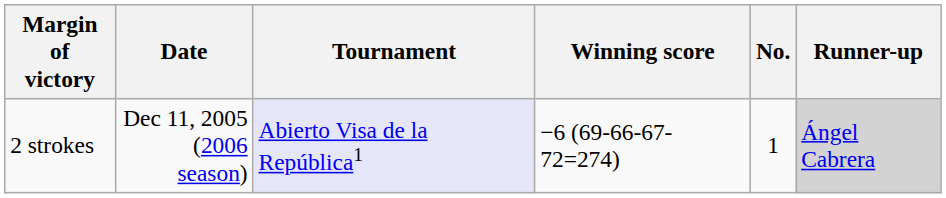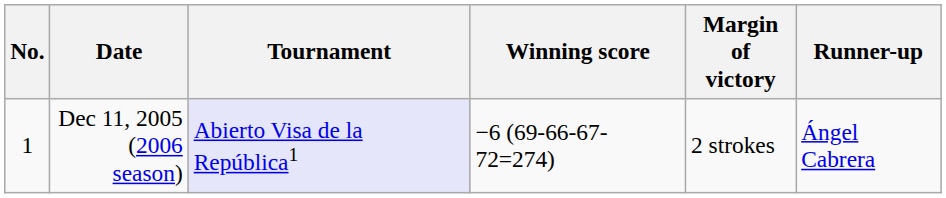 <table class="wikitable" style="font-size:95%;">
 <tr>
-<th>Margin of<br>victory</th>
+<th>No.</th>
 <th>Date</th>
 <th>Tournament</th>
 <th>Winning score</th>
-<th>No.</th>
+<th>Margin of<br>victory</th>
 <th>Runner-up</th>
 </tr>
 <tr>
-<td>2 strokes</td>
+<td align=center>1</td>
 <td align=right>Dec 11, 2005<br>(<a href='#'>2006 season</a>)</td>
 <td style="background: lavender;"><a href='#'>Abierto Visa de la República</a><sup>1</sup></td>
 <td>−6 (69-66-67-72=274)</td>
-<td align=center>1</td>
-<td style="background: lightgrey;"> <a href='#'>Ángel Cabrera</a></td>
+<td>2 strokes</td>
+<td> <a href='#'>Ángel Cabrera</a></td>
 </tr>
 </table>
